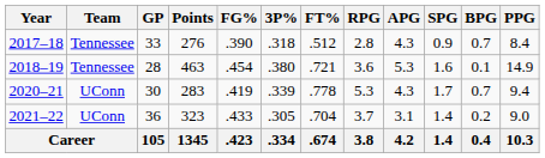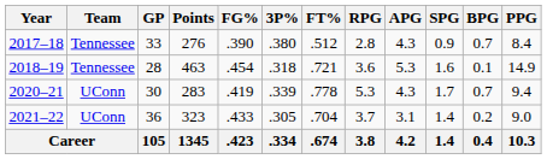 <table class="wikitable"; style="text-align:center";>
 <tr>
 <th>Year</th>
 <th>Team</th>
 <th>GP</th>
 <th>Points</th>
 <th>FG%</th>
 <th>3P%</th>
 <th>FT%</th>
 <th>RPG</th>
 <th>APG</th>
 <th>SPG</th>
 <th>BPG</th>
 <th>PPG</th>
 </tr>
 <tr>
 <td><a href='#'>2017–18</a></td>
 <td><a href='#'>Tennessee</a></td>
 <td>33</td>
 <td>276</td>
 <td>.390</td>
-<td>.318</td>
+<td>.380</td>
 <td>.512</td>
 <td>2.8</td>
 <td>4.3</td>
 <td>0.9</td>
 <td>0.7</td>
 <td>8.4</td>
 </tr>
 <tr>
 <td><a href='#'>2018–19</a></td>
 <td><a href='#'>Tennessee</a></td>
 <td>28</td>
 <td>463</td>
 <td>.454</td>
-<td>.380</td>
+<td>.318</td>
 <td>.721</td>
 <td>3.6</td>
 <td>5.3</td>
 <td>1.6</td>
 <td>0.1</td>
 <td>14.9</td>
 </tr>
 <tr>
 <td><a href='#'>2020–21</a></td>
 <td><a href='#'>UConn</a></td>
 <td>30</td>
 <td>283</td>
 <td>.419</td>
 <td>.339</td>
 <td>.778</td>
 <td>5.3</td>
 <td>4.3</td>
 <td>1.7</td>
 <td>0.7</td>
 <td>9.4</td>
 </tr>
 <tr>
 <td><a href='#'>2021–22</a></td>
 <td><a href='#'>UConn</a></td>
 <td>36</td>
 <td>323</td>
 <td>.433</td>
 <td>.305</td>
 <td>.704</td>
 <td>3.7</td>
 <td>3.1</td>
 <td>1.4</td>
 <td>0.2</td>
 <td>9.0</td>
 </tr>
 <tr>
 <th colspan=2; align=center>Career</th>
 <th>105</th>
 <th>1345</th>
 <th>.423</th>
 <th>.334</th>
 <th>.674</th>
 <th>3.8</th>
 <th>4.2</th>
 <th>1.4</th>
 <th>0.4</th>
 <th>10.3</th>
 </tr>
 </table>
